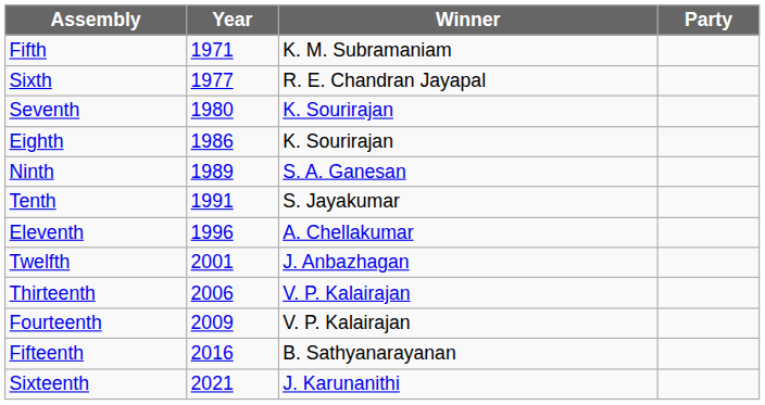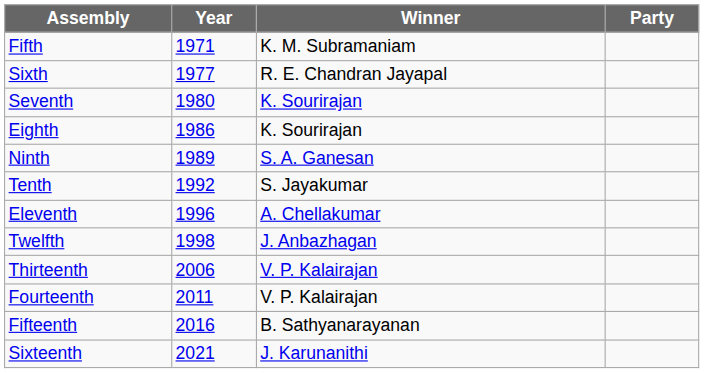 <table class="wikitable" width="50%">
 <tr>
 <th style="background-color:#666666; color:white">Assembly</th>
 <th style="background-color:#666666; color:white">Year</th>
 <th style="background-color:#666666; color:white">Winner</th>
 <th style="background-color:#666666; color:white" colspan="2">Party</th>
 </tr>
 <tr>
 <td><a href='#'>Fifth</a></td>
 <td><a href='#'>1971</a></td>
 <td>K. M. Subramaniam</td>
 <td></td>
 </tr>
 <tr>
 <td><a href='#'>Sixth</a></td>
 <td><a href='#'>1977</a></td>
 <td>R. E. Chandran Jayapal</td>
 <td></td>
 </tr>
 <tr>
 <td><a href='#'>Seventh</a></td>
 <td><a href='#'>1980</a></td>
 <td><a href='#'>K. Sourirajan</a></td>
 <td></td>
 </tr>
 <tr>
 <td><a href='#'>Eighth</a></td>
 <td><a href='#'>1986</a></td>
 <td>K. Sourirajan</td>
 <td></td>
 </tr>
 <tr>
 <td><a href='#'>Ninth</a></td>
 <td><a href='#'>1989</a></td>
 <td><a href='#'>S. A. Ganesan</a></td>
 <td></td>
 </tr>
 <tr>
 <td><a href='#'>Tenth</a></td>
-<td><a href='#'>1991</a></td>
+<td><a href='#'>1992</a></td>
 <td>S. Jayakumar</td>
 <td></td>
 </tr>
 <tr>
 <td><a href='#'>Eleventh</a></td>
 <td><a href='#'>1996</a></td>
 <td><a href='#'>A. Chellakumar</a></td>
 <td></td>
 </tr>
 <tr>
 <td><a href='#'>Twelfth</a></td>
-<td><a href='#'>2001</a></td>
+<td><a href='#'>1998</a></td>
 <td><a href='#'>J. Anbazhagan</a></td>
 <td></td>
 </tr>
 <tr>
 <td><a href='#'>Thirteenth</a></td>
 <td><a href='#'>2006</a></td>
 <td><a href='#'>V. P. Kalairajan</a></td>
 <td></td>
 </tr>
 <tr>
 <td><a href='#'>Fourteenth</a></td>
-<td><a href='#'>2009</a></td>
+<td><a href='#'>2011</a></td>
 <td>V. P. Kalairajan</td>
 <td></td>
 </tr>
 <tr>
 <td><a href='#'>Fifteenth</a></td>
 <td><a href='#'>2016</a></td>
 <td>B. Sathyanarayanan</td>
 <td></td>
 </tr>
 <tr>
 <td><a href='#'>Sixteenth</a></td>
 <td><a href='#'>2021</a></td>
 <td><a href='#'>J. Karunanithi</a></td>
 <td></td>
 </tr>
 </table>
